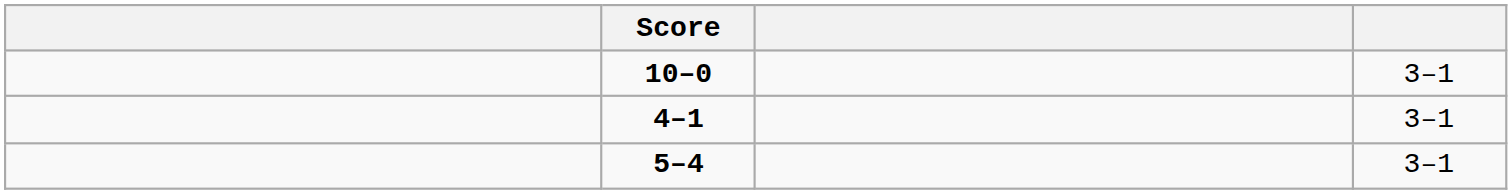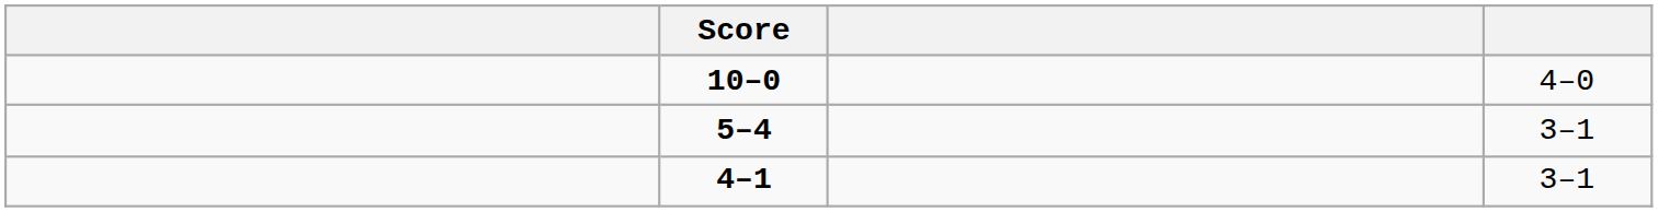 <table class="wikitable" style="text-align: center; ">
 <tr>
 <th align="right" width="270"></th>
 <th width="65">Score</th>
 <th align="left" width="270"></th>
 <th width="65"></th>
 </tr>
 <tr>
 <td align="left"><strong></strong></td>
 <td><strong>10–0</strong></td>
 <td align="left"></td>
+<td>4–0 <strong></strong></td>
+</tr>
+<tr>
+<td align="left"><strong></strong></td>
+<td><strong>5–4</strong></td>
+<td align="left"></td>
 <td>3–1 <strong></strong></td>
 </tr>
 <tr>
 <td align="left"><strong></strong></td>
 <td><strong>4–1</strong></td>
 <td align="left"></td>
 <td>3–1 <strong></strong></td>
 </tr>
-<tr>
-<td align="left"><strong></strong></td>
-<td><strong>5–4</strong></td>
-<td align="left"></td>
-<td>3–1 <strong></strong></td>
-</tr>
 </table>
